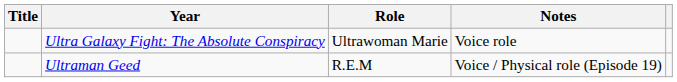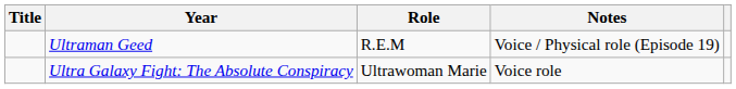 <table class="wikitable sortable plainrowheaders">
 <tr>
 <th>Title</th>
 <th>Year</th>
 <th>Role</th>
 <th class="unsortable">Notes</th>
 <th class="unsortable"></th>
 </tr>
 <tr>
 <td></td>
+<td><em><a href='#'>Ultraman Geed</a></em></td>
+<td>R.E.M</td>
+<td>Voice / Physical role (Episode 19)</td>
+<td></td>
+</tr>
+<tr>
+<td></td>
 <td><em><a href='#'>Ultra Galaxy Fight: The Absolute Conspiracy</a></em></td>
 <td>Ultrawoman Marie</td>
 <td>Voice role</td>
 <td></td>
 </tr>
-<tr>
-<td></td>
-<td><em><a href='#'>Ultraman Geed</a></em></td>
-<td>R.E.M</td>
-<td>Voice / Physical role (Episode 19)</td>
-<td></td>
-</tr>
 </table>
